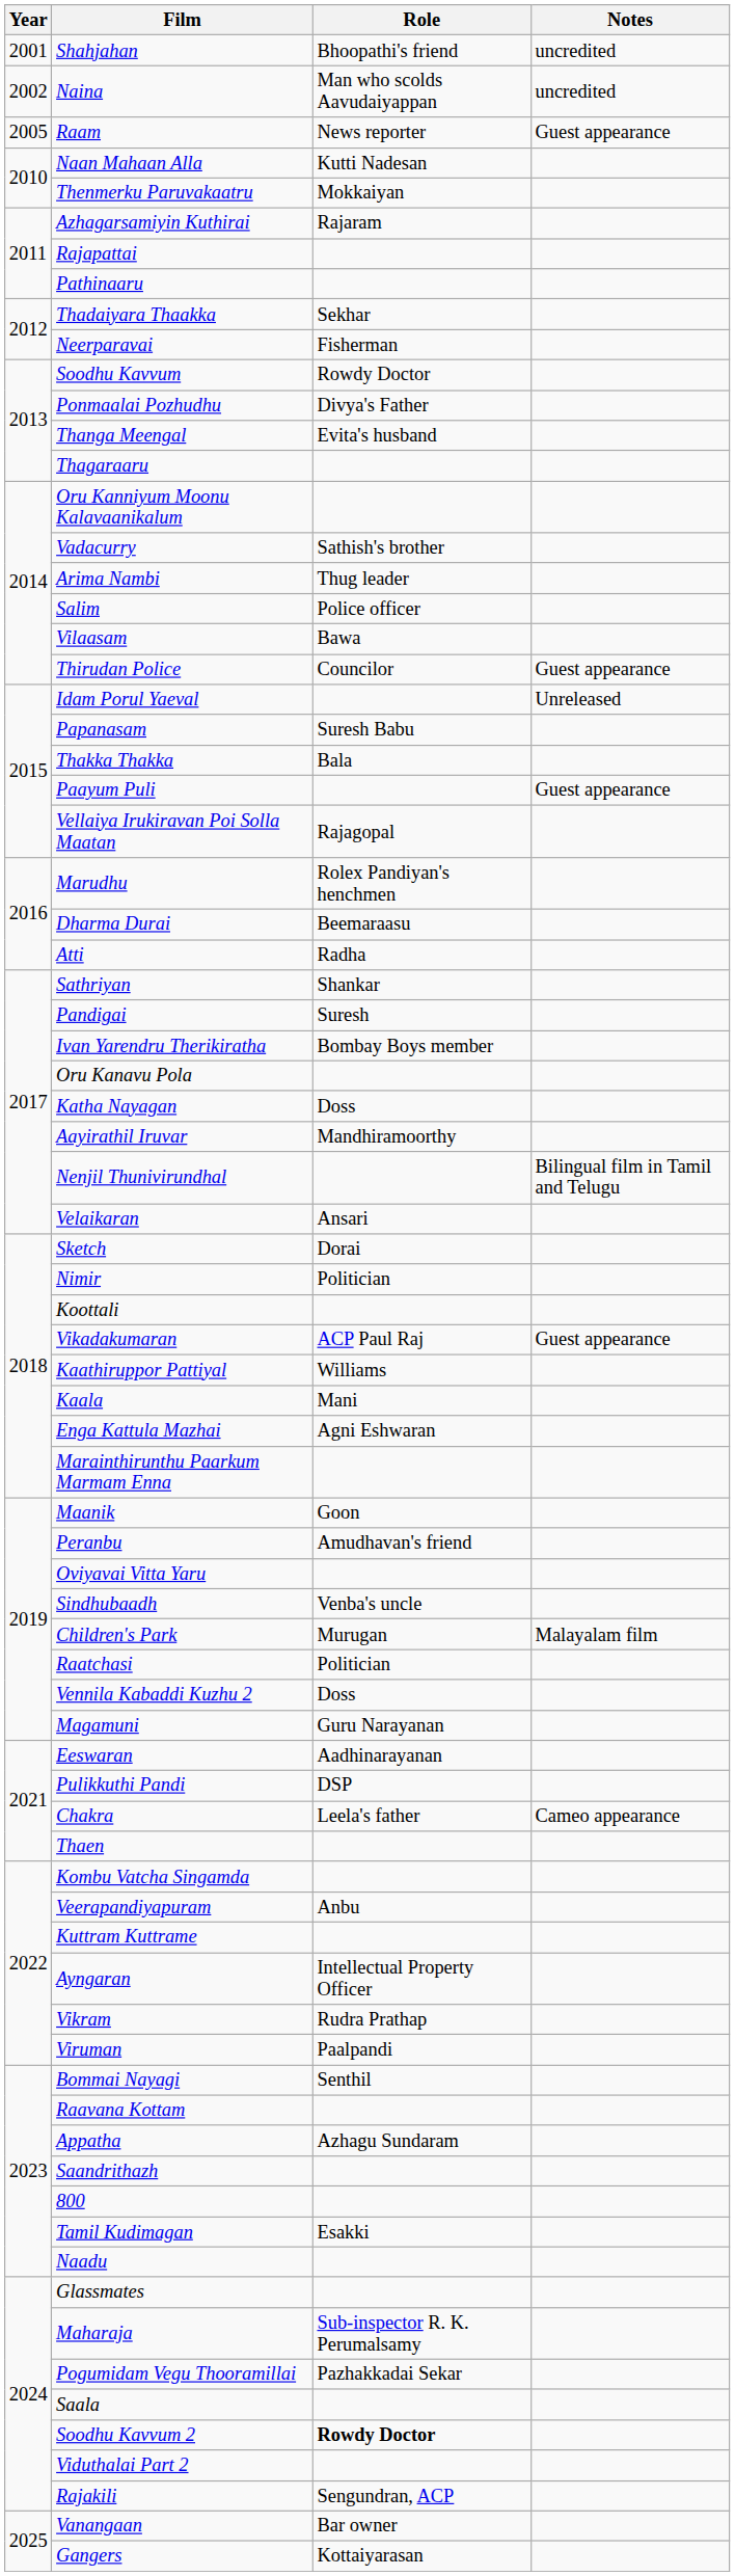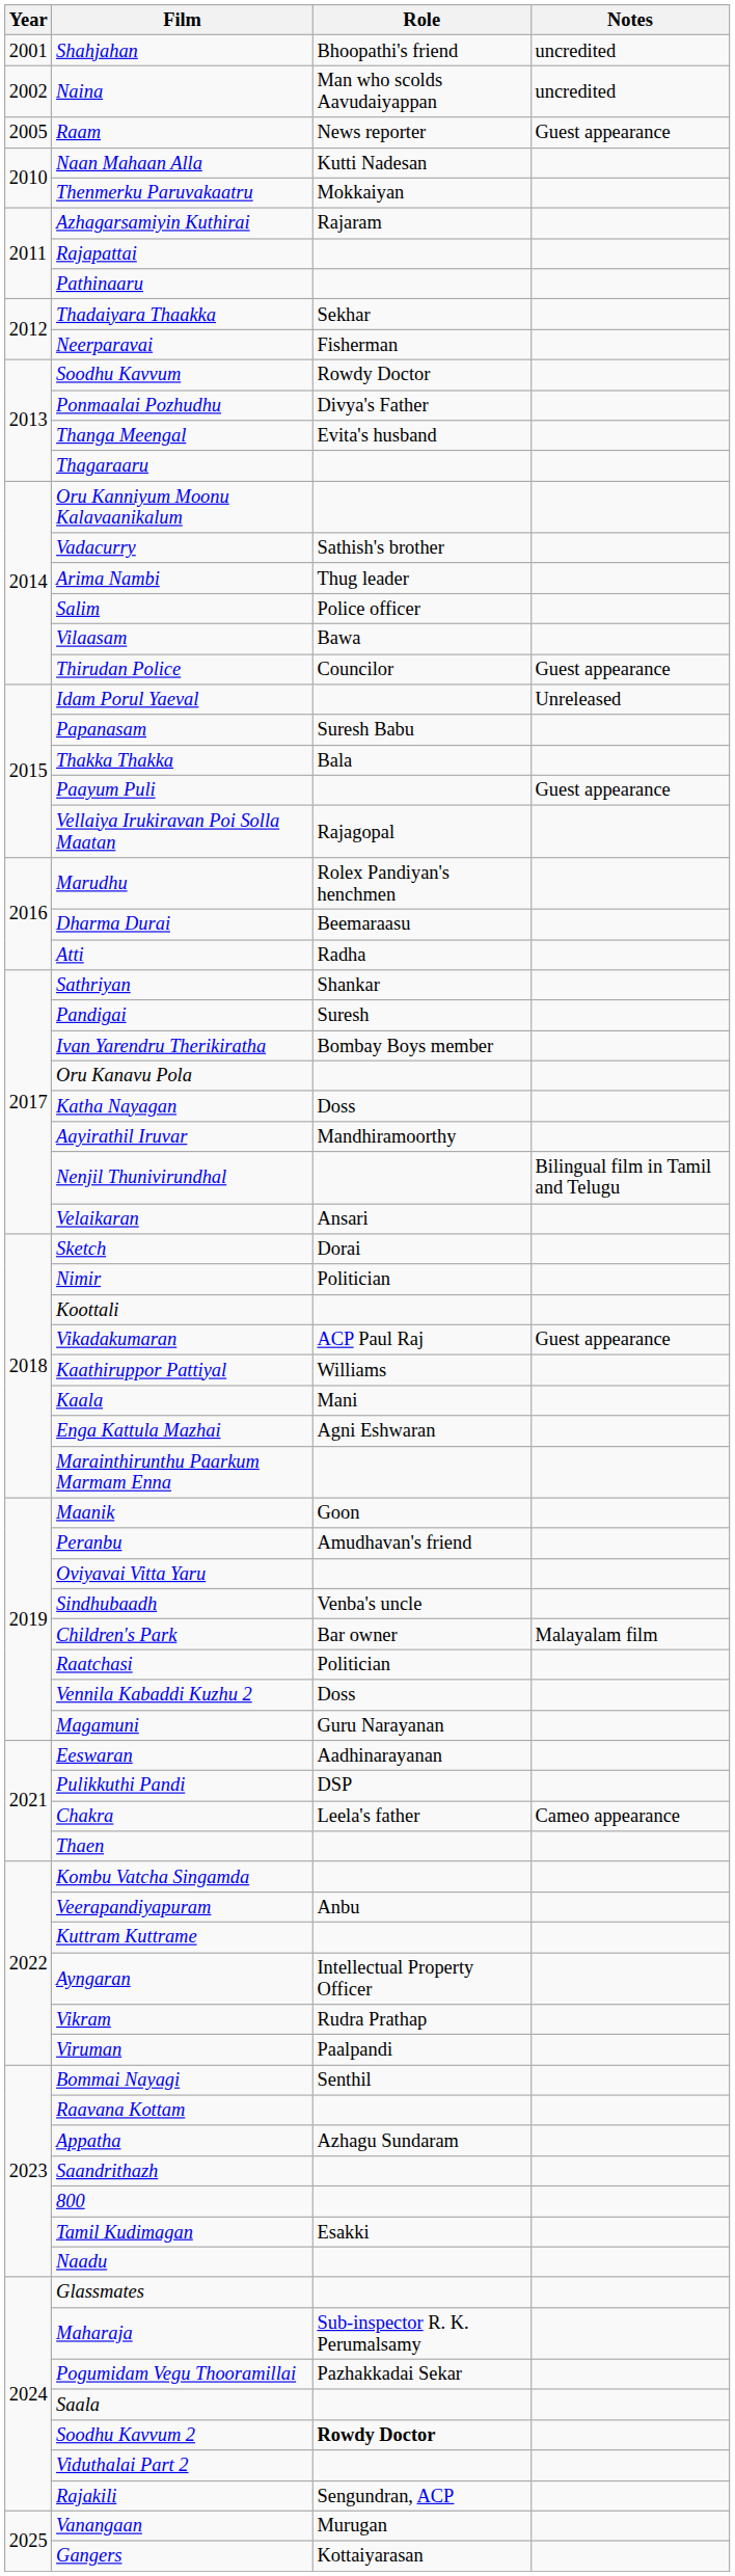 <table class="wikitable sortable">
 <tr>
 <th>Year</th>
 <th>Film</th>
 <th>Role</th>
 <th>Notes</th>
 </tr>
 <tr>
 <td>2001</td>
 <td><em><a href='#'>Shahjahan</a></em></td>
 <td>Bhoopathi's friend</td>
 <td>uncredited</td>
 </tr>
 <tr>
 <td>2002</td>
 <td><em><a href='#'>Naina</a></em></td>
 <td>Man who scolds Aavudaiyappan</td>
 <td>uncredited</td>
 </tr>
 <tr>
 <td>2005</td>
 <td><em><a href='#'>Raam</a></em></td>
 <td>News reporter</td>
 <td>Guest appearance</td>
 </tr>
 <tr>
 <td rowspan="2">2010</td>
 <td><em><a href='#'>Naan Mahaan Alla</a></em></td>
 <td>Kutti Nadesan</td>
 <td></td>
 </tr>
 <tr>
 <td><em><a href='#'>Thenmerku Paruvakaatru</a></em></td>
 <td>Mokkaiyan</td>
 <td></td>
 </tr>
 <tr>
 <td rowspan="3">2011</td>
 <td><em><a href='#'>Azhagarsamiyin Kuthirai</a></em></td>
 <td>Rajaram</td>
 <td></td>
 </tr>
 <tr>
 <td><em><a href='#'>Rajapattai</a></em></td>
 <td></td>
 <td></td>
 </tr>
 <tr>
 <td><em><a href='#'>Pathinaaru</a></em></td>
 <td></td>
 <td></td>
 </tr>
 <tr>
 <td rowspan="2">2012</td>
 <td><em><a href='#'>Thadaiyara Thaakka</a></em></td>
 <td>Sekhar</td>
 <td></td>
 </tr>
 <tr>
 <td><em><a href='#'>Neerparavai</a></em></td>
 <td>Fisherman</td>
 <td></td>
 </tr>
 <tr>
 <td rowspan="4">2013</td>
 <td><em><a href='#'>Soodhu Kavvum</a></em></td>
 <td>Rowdy Doctor</td>
 <td></td>
 </tr>
 <tr>
 <td><em><a href='#'>Ponmaalai Pozhudhu</a></em></td>
 <td>Divya's Father</td>
 <td></td>
 </tr>
 <tr>
 <td><em><a href='#'>Thanga Meengal</a></em></td>
 <td>Evita's husband</td>
 <td></td>
 </tr>
 <tr>
 <td><em><a href='#'>Thagaraaru</a></em></td>
 <td></td>
 <td></td>
 </tr>
 <tr>
 <td rowspan="6">2014</td>
 <td><em><a href='#'>Oru Kanniyum Moonu Kalavaanikalum</a></em></td>
 <td></td>
 <td></td>
 </tr>
 <tr>
 <td><em><a href='#'>Vadacurry</a></em></td>
 <td>Sathish's brother</td>
 <td></td>
 </tr>
 <tr>
 <td><em><a href='#'>Arima Nambi</a></em></td>
 <td>Thug leader</td>
 <td></td>
 </tr>
 <tr>
 <td><em><a href='#'>Salim</a></em></td>
 <td>Police officer</td>
 <td></td>
 </tr>
 <tr>
 <td><em><a href='#'>Vilaasam</a></em></td>
 <td>Bawa</td>
 <td></td>
 </tr>
 <tr>
 <td><em><a href='#'>Thirudan Police</a></em></td>
 <td>Councilor</td>
 <td>Guest appearance</td>
 </tr>
 <tr>
 <td rowspan="5">2015</td>
 <td><em><a href='#'>Idam Porul Yaeval</a></em></td>
 <td></td>
 <td>Unreleased</td>
 </tr>
 <tr>
 <td><em><a href='#'>Papanasam</a></em></td>
 <td>Suresh Babu</td>
 <td></td>
 </tr>
 <tr>
 <td><em><a href='#'>Thakka Thakka</a></em></td>
 <td>Bala</td>
 <td></td>
 </tr>
 <tr>
 <td><em><a href='#'>Paayum Puli</a></em></td>
 <td></td>
 <td>Guest appearance</td>
 </tr>
 <tr>
 <td><em><a href='#'>Vellaiya Irukiravan Poi Solla Maatan</a></em></td>
 <td>Rajagopal</td>
 <td></td>
 </tr>
 <tr>
 <td rowspan="3">2016</td>
 <td><em><a href='#'>Marudhu</a></em></td>
 <td>Rolex Pandiyan's henchmen</td>
 <td></td>
 </tr>
 <tr>
 <td><em><a href='#'>Dharma Durai</a></em></td>
 <td>Beemaraasu</td>
 <td></td>
 </tr>
 <tr>
 <td><em><a href='#'>Atti</a></em></td>
 <td>Radha</td>
 <td></td>
 </tr>
 <tr>
 <td rowspan="8">2017</td>
 <td><em><a href='#'>Sathriyan</a></em></td>
 <td>Shankar</td>
 <td></td>
 </tr>
 <tr>
 <td><em><a href='#'>Pandigai</a></em></td>
 <td>Suresh</td>
 <td></td>
 </tr>
 <tr>
 <td><em><a href='#'>Ivan Yarendru Therikiratha</a></em></td>
 <td>Bombay Boys member</td>
 <td></td>
 </tr>
 <tr>
 <td><em>Oru Kanavu Pola</em></td>
 <td></td>
 <td></td>
 </tr>
 <tr>
 <td><em><a href='#'>Katha Nayagan</a></em></td>
 <td>Doss</td>
 <td></td>
 </tr>
 <tr>
 <td><em><a href='#'>Aayirathil Iruvar</a></em></td>
 <td>Mandhiramoorthy</td>
 <td></td>
 </tr>
 <tr>
 <td><em><a href='#'>Nenjil Thunivirundhal</a></em></td>
 <td></td>
 <td>Bilingual film in Tamil and Telugu</td>
 </tr>
 <tr>
 <td><em><a href='#'>Velaikaran</a></em></td>
 <td>Ansari</td>
 <td></td>
 </tr>
 <tr>
 <td rowspan="8">2018</td>
 <td><em><a href='#'>Sketch</a></em></td>
 <td>Dorai</td>
 <td></td>
 </tr>
 <tr>
 <td><em><a href='#'>Nimir</a></em></td>
 <td>Politician</td>
 <td></td>
 </tr>
 <tr>
 <td><em>Koottali</em></td>
 <td></td>
 <td></td>
 </tr>
 <tr>
 <td><em><a href='#'>Vikadakumaran</a></em></td>
 <td><a href='#'>ACP</a> Paul Raj</td>
 <td>Guest appearance</td>
 </tr>
 <tr>
 <td><em><a href='#'>Kaathiruppor Pattiyal</a></em></td>
 <td>Williams</td>
 <td></td>
 </tr>
 <tr>
 <td><em><a href='#'>Kaala</a></em></td>
 <td>Mani</td>
 <td></td>
 </tr>
 <tr>
 <td><em><a href='#'>Enga Kattula Mazhai</a></em></td>
 <td>Agni Eshwaran</td>
 <td></td>
 </tr>
 <tr>
 <td><em><a href='#'>Marainthirunthu Paarkum Marmam Enna</a></em></td>
 <td></td>
 <td></td>
 </tr>
 <tr>
 <td rowspan="8">2019</td>
 <td><em><a href='#'>Maanik</a></em></td>
 <td>Goon</td>
 <td></td>
 </tr>
 <tr>
 <td><em><a href='#'>Peranbu</a></em></td>
 <td>Amudhavan's friend</td>
 <td></td>
 </tr>
 <tr>
 <td><em><a href='#'>Oviyavai Vitta Yaru</a></em></td>
 <td></td>
 <td></td>
 </tr>
 <tr>
 <td><em><a href='#'>Sindhubaadh</a></em></td>
 <td>Venba's uncle</td>
 <td></td>
 </tr>
 <tr>
 <td><em><a href='#'>Children's Park</a></em></td>
-<td>Murugan</td>
+<td>Bar owner</td>
 <td>Malayalam film</td>
 </tr>
 <tr>
 <td><em><a href='#'>Raatchasi</a></em></td>
 <td>Politician</td>
 <td></td>
 </tr>
 <tr>
 <td><em><a href='#'>Vennila Kabaddi Kuzhu 2</a></em></td>
 <td>Doss</td>
 <td></td>
 </tr>
 <tr>
 <td><em><a href='#'>Magamuni</a></em></td>
 <td>Guru Narayanan</td>
 <td></td>
 </tr>
 <tr>
 <td rowspan="4">2021</td>
 <td><em><a href='#'>Eeswaran</a></em></td>
 <td>Aadhinarayanan</td>
 <td></td>
 </tr>
 <tr>
 <td><em><a href='#'>Pulikkuthi Pandi</a></em></td>
 <td>DSP</td>
 <td></td>
 </tr>
 <tr>
 <td><em><a href='#'>Chakra</a></em></td>
 <td>Leela's father</td>
 <td>Cameo appearance</td>
 </tr>
 <tr>
 <td><em><a href='#'>Thaen</a></em></td>
 <td></td>
 <td></td>
 </tr>
 <tr>
 <td rowspan="6">2022</td>
 <td><em><a href='#'>Kombu Vatcha Singamda</a></em></td>
 <td></td>
 <td></td>
 </tr>
 <tr>
 <td><em><a href='#'>Veerapandiyapuram</a></em></td>
 <td>Anbu</td>
 <td></td>
 </tr>
 <tr>
 <td><em><a href='#'>Kuttram Kuttrame</a></em></td>
 <td></td>
 <td></td>
 </tr>
 <tr>
 <td><em><a href='#'>Ayngaran</a></em></td>
 <td>Intellectual Property Officer</td>
 <td></td>
 </tr>
 <tr>
 <td><em><a href='#'>Vikram</a></em></td>
 <td>Rudra Prathap</td>
 <td></td>
 </tr>
 <tr>
 <td><em><a href='#'>Viruman</a></em></td>
 <td>Paalpandi</td>
 <td></td>
 </tr>
 <tr>
 <td rowspan="7">2023</td>
 <td><em><a href='#'>Bommai Nayagi</a></em></td>
 <td>Senthil</td>
 <td></td>
 </tr>
 <tr>
 <td><em><a href='#'>Raavana Kottam</a></em></td>
 <td></td>
 <td></td>
 </tr>
 <tr>
 <td><em><a href='#'>Appatha</a></em></td>
 <td>Azhagu Sundaram</td>
 <td></td>
 </tr>
 <tr>
 <td><em><a href='#'>Saandrithazh</a></em></td>
 <td></td>
 <td></td>
 </tr>
 <tr>
 <td><em><a href='#'>800</a></em></td>
 <td></td>
 <td></td>
 </tr>
 <tr>
 <td><em><a href='#'>Tamil Kudimagan</a></em></td>
 <td>Esakki</td>
 <td></td>
 </tr>
 <tr>
 <td><em><a href='#'>Naadu</a></em></td>
 <td></td>
 <td></td>
 </tr>
 <tr>
 <td rowspan="7">2024</td>
 <td><em>Glassmates</em></td>
 <td></td>
 <td></td>
 </tr>
 <tr>
 <td><em><a href='#'>Maharaja</a></em></td>
 <td><a href='#'>Sub-inspector</a> R. K. Perumalsamy</td>
 <td></td>
 </tr>
 <tr>
 <td><em><a href='#'>Pogumidam Vegu Thooramillai</a></em></td>
 <td>Pazhakkadai Sekar</td>
 <td></td>
 </tr>
 <tr>
 <td><em>Saala</em></td>
 <td></td>
 <td></td>
 </tr>
 <tr>
 <td><em><a href='#'>Soodhu Kavvum 2</a></em></td>
 <td><strong>Rowdy Doctor</strong></td>
 <td></td>
 </tr>
 <tr>
 <td><em><a href='#'>Viduthalai Part 2</a></em></td>
 <td></td>
 <td></td>
 </tr>
 <tr>
 <td><em><a href='#'>Rajakili</a></em></td>
 <td>Sengundran, <a href='#'>ACP</a></td>
 <td></td>
 </tr>
 <tr>
 <td rowspan="2">2025</td>
 <td><em><a href='#'>Vanangaan</a></em></td>
-<td>Bar owner</td>
+<td>Murugan</td>
 <td></td>
 </tr>
 <tr>
 <td><em><a href='#'>Gangers</a></em></td>
 <td>Kottaiyarasan</td>
 <td></td>
 </tr>
 <tr>
 </tr>
 </table>
